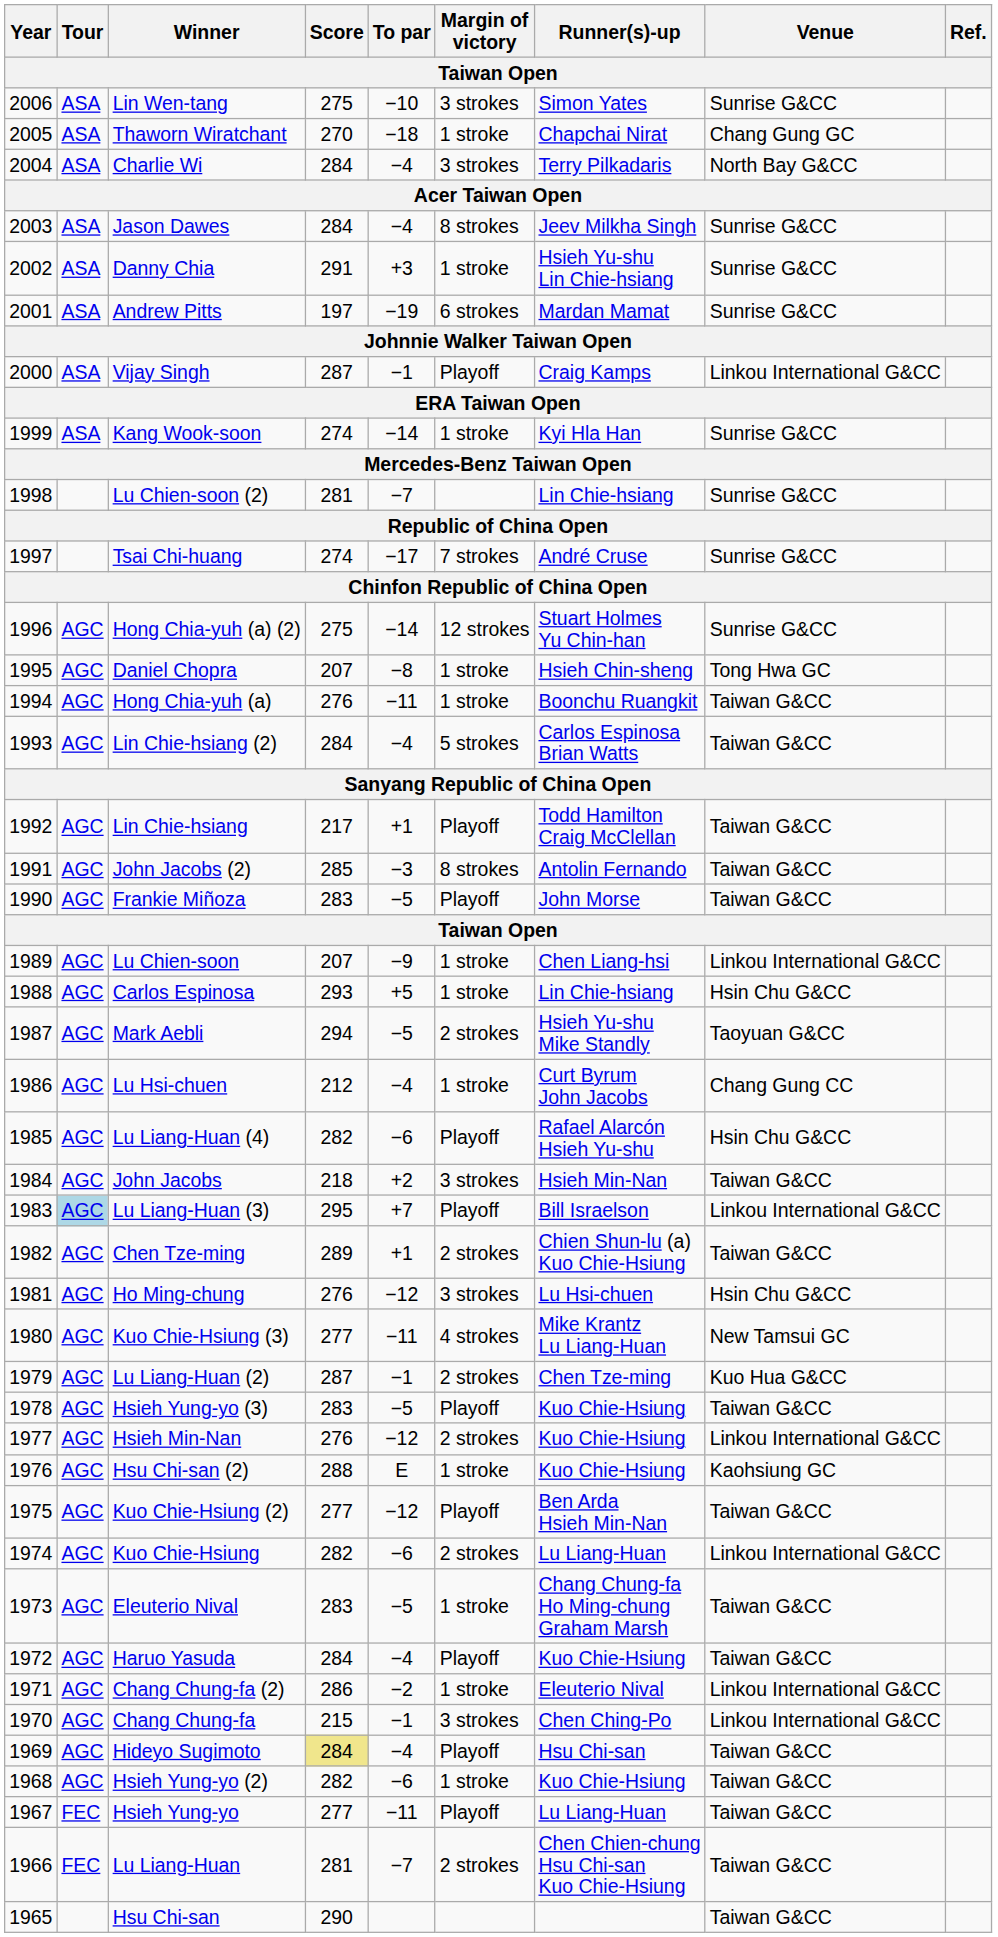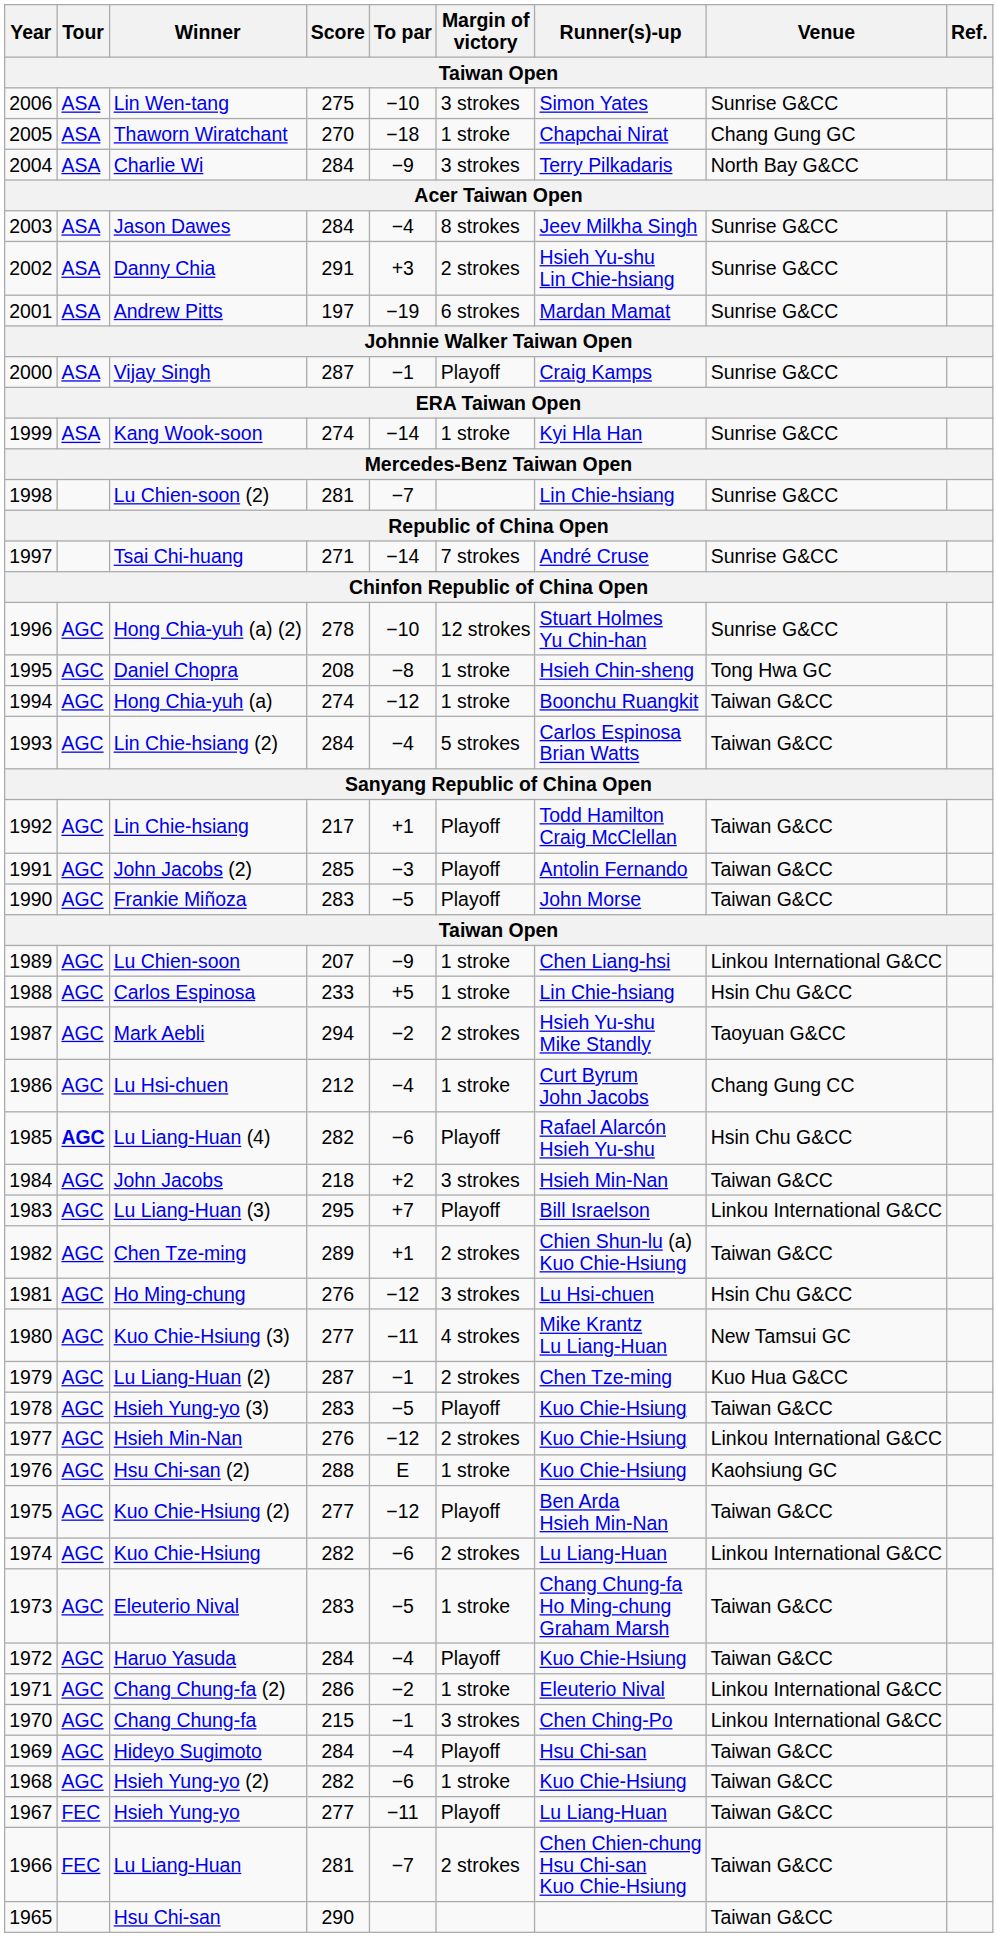 <table class="wikitable" style="font-size:95%">
 <tr>
 <th>Year</th>
 <th>Tour</th>
 <th>Winner</th>
 <th>Score</th>
 <th>To par</th>
 <th>Margin of<br>victory</th>
 <th>Runner(s)-up</th>
 <th>Venue</th>
 <th>Ref.</th>
 </tr>
 <tr>
 <th colspan=9>Taiwan Open</th>
 </tr>
 <tr>
 <td>2006</td>
 <td><a href='#'>ASA</a></td>
 <td> <a href='#'>Lin Wen-tang</a></td>
 <td align=center>275</td>
 <td align=center>−10</td>
 <td>3 strokes</td>
 <td> <a href='#'>Simon Yates</a></td>
 <td>Sunrise G&CC</td>
 <td></td>
 </tr>
 <tr>
 <td>2005</td>
 <td><a href='#'>ASA</a></td>
 <td> <a href='#'>Thaworn Wiratchant</a></td>
 <td align=center>270</td>
 <td align=center>−18</td>
 <td>1 stroke</td>
 <td> <a href='#'>Chapchai Nirat</a></td>
 <td>Chang Gung GC</td>
 <td></td>
 </tr>
 <tr>
 <td>2004</td>
 <td><a href='#'>ASA</a></td>
 <td> <a href='#'>Charlie Wi</a></td>
 <td align=center>284</td>
-<td align=center>−4</td>
+<td align=center>−9</td>
 <td>3 strokes</td>
 <td> <a href='#'>Terry Pilkadaris</a></td>
 <td>North Bay G&CC</td>
 <td></td>
 </tr>
 <tr>
 <th colspan=9>Acer Taiwan Open</th>
 </tr>
 <tr>
 <td>2003</td>
 <td><a href='#'>ASA</a></td>
 <td> <a href='#'>Jason Dawes</a></td>
 <td align=center>284</td>
 <td align=center>−4</td>
 <td>8 strokes</td>
 <td> <a href='#'>Jeev Milkha Singh</a></td>
 <td>Sunrise G&CC</td>
 <td></td>
 </tr>
 <tr>
 <td>2002</td>
 <td><a href='#'>ASA</a></td>
 <td> <a href='#'>Danny Chia</a></td>
 <td align=center>291</td>
 <td align=center>+3</td>
-<td>1 stroke</td>
+<td>2 strokes</td>
 <td> <a href='#'>Hsieh Yu-shu</a><br> <a href='#'>Lin Chie-hsiang</a></td>
 <td>Sunrise G&CC</td>
 <td></td>
 </tr>
 <tr>
 <td>2001</td>
 <td><a href='#'>ASA</a></td>
 <td> <a href='#'>Andrew Pitts</a></td>
 <td align=center>197</td>
 <td align=center>−19</td>
 <td>6 strokes</td>
 <td> <a href='#'>Mardan Mamat</a></td>
 <td>Sunrise G&CC</td>
 <td></td>
 </tr>
 <tr>
 <th colspan=9>Johnnie Walker Taiwan Open</th>
 </tr>
 <tr>
 <td>2000</td>
 <td><a href='#'>ASA</a></td>
 <td> <a href='#'>Vijay Singh</a></td>
 <td align=center>287</td>
 <td align=center>−1</td>
 <td>Playoff</td>
 <td> <a href='#'>Craig Kamps</a></td>
-<td>Linkou International G&CC</td>
+<td>Sunrise G&CC</td>
 <td></td>
 </tr>
 <tr>
 <th colspan=9>ERA Taiwan Open</th>
 </tr>
 <tr>
 <td>1999</td>
 <td><a href='#'>ASA</a></td>
 <td> <a href='#'>Kang Wook-soon</a></td>
 <td align=center>274</td>
 <td align=center>−14</td>
 <td>1 stroke</td>
 <td> <a href='#'>Kyi Hla Han</a></td>
 <td>Sunrise G&CC</td>
 <td></td>
 </tr>
 <tr>
 <th colspan=9>Mercedes-Benz Taiwan Open</th>
 </tr>
 <tr>
 <td>1998</td>
 <td></td>
 <td> <a href='#'>Lu Chien-soon</a> (2)</td>
 <td align=center>281</td>
 <td align=center>−7</td>
 <td></td>
 <td> <a href='#'>Lin Chie-hsiang</a></td>
 <td>Sunrise G&CC</td>
 <td></td>
 </tr>
 <tr>
 <th colspan=9>Republic of China Open</th>
 </tr>
 <tr>
 <td>1997</td>
 <td></td>
 <td> <a href='#'>Tsai Chi-huang</a></td>
-<td align=center>274</td>
-<td align=center>−17</td>
+<td align=center>271</td>
+<td align=center>−14</td>
 <td>7 strokes</td>
 <td> <a href='#'>André Cruse</a></td>
 <td>Sunrise G&CC</td>
 <td></td>
 </tr>
 <tr>
 <th colspan=9>Chinfon Republic of China Open</th>
 </tr>
 <tr>
 <td>1996</td>
 <td><a href='#'>AGC</a></td>
 <td> <a href='#'>Hong Chia-yuh</a> (a) (2)</td>
-<td align=center>275</td>
-<td align=center>−14</td>
+<td align=center>278</td>
+<td align=center>−10</td>
 <td>12 strokes</td>
 <td> <a href='#'>Stuart Holmes</a><br> <a href='#'>Yu Chin-han</a></td>
 <td>Sunrise G&CC</td>
 <td></td>
 </tr>
 <tr>
 <td>1995</td>
 <td><a href='#'>AGC</a></td>
 <td> <a href='#'>Daniel Chopra</a></td>
-<td align=center>207</td>
+<td align=center>208</td>
 <td align=center>−8</td>
 <td>1 stroke</td>
 <td> <a href='#'>Hsieh Chin-sheng</a></td>
 <td>Tong Hwa GC</td>
 <td></td>
 </tr>
 <tr>
 <td>1994</td>
 <td><a href='#'>AGC</a></td>
 <td> <a href='#'>Hong Chia-yuh</a> (a)</td>
-<td align=center>276</td>
-<td align=center>−11</td>
+<td align=center>274</td>
+<td align=center>−12</td>
 <td>1 stroke</td>
 <td> <a href='#'>Boonchu Ruangkit</a></td>
 <td>Taiwan G&CC</td>
 <td></td>
 </tr>
 <tr>
 <td>1993</td>
 <td><a href='#'>AGC</a></td>
 <td> <a href='#'>Lin Chie-hsiang</a> (2)</td>
 <td align=center>284</td>
 <td align=center>−4</td>
 <td>5 strokes</td>
 <td> <a href='#'>Carlos Espinosa</a><br> <a href='#'>Brian Watts</a></td>
 <td>Taiwan G&CC</td>
 <td></td>
 </tr>
 <tr>
 <th colspan=9>Sanyang Republic of China Open</th>
 </tr>
 <tr>
 <td>1992</td>
 <td><a href='#'>AGC</a></td>
 <td> <a href='#'>Lin Chie-hsiang</a></td>
 <td align=center>217</td>
 <td align=center>+1</td>
 <td>Playoff</td>
 <td> <a href='#'>Todd Hamilton</a><br> <a href='#'>Craig McClellan</a></td>
 <td>Taiwan G&CC</td>
 <td></td>
 </tr>
 <tr>
 <td>1991</td>
 <td><a href='#'>AGC</a></td>
 <td> <a href='#'>John Jacobs</a> (2)</td>
 <td align=center>285</td>
 <td align=center>−3</td>
-<td>8 strokes</td>
+<td>Playoff</td>
 <td> <a href='#'>Antolin Fernando</a></td>
 <td>Taiwan G&CC</td>
 <td></td>
 </tr>
 <tr>
 <td>1990</td>
 <td><a href='#'>AGC</a></td>
 <td> <a href='#'>Frankie Miñoza</a></td>
 <td align=center>283</td>
 <td align=center>−5</td>
 <td>Playoff</td>
 <td> <a href='#'>John Morse</a></td>
 <td>Taiwan G&CC</td>
 <td></td>
 </tr>
 <tr>
 <th colspan=9>Taiwan Open</th>
 </tr>
 <tr>
 <td>1989</td>
 <td><a href='#'>AGC</a></td>
 <td> <a href='#'>Lu Chien-soon</a></td>
 <td align=center>207</td>
 <td align=center>−9</td>
 <td>1 stroke</td>
 <td> <a href='#'>Chen Liang-hsi</a></td>
 <td>Linkou International G&CC</td>
 <td></td>
 </tr>
 <tr>
 <td>1988</td>
 <td><a href='#'>AGC</a></td>
 <td> <a href='#'>Carlos Espinosa</a></td>
-<td align=center>293</td>
+<td align=center>233</td>
 <td align=center>+5</td>
 <td>1 stroke</td>
 <td> <a href='#'>Lin Chie-hsiang</a></td>
 <td>Hsin Chu G&CC</td>
 <td></td>
 </tr>
 <tr>
 <td>1987</td>
 <td><a href='#'>AGC</a></td>
 <td> <a href='#'>Mark Aebli</a></td>
 <td align=center>294</td>
-<td align=center>−5</td>
+<td align=center>−2</td>
 <td>2 strokes</td>
 <td> <a href='#'>Hsieh Yu-shu</a><br> <a href='#'>Mike Standly</a></td>
 <td>Taoyuan G&CC</td>
 <td></td>
 </tr>
 <tr>
 <td>1986</td>
 <td><a href='#'>AGC</a></td>
 <td> <a href='#'>Lu Hsi-chuen</a></td>
 <td align=center>212</td>
 <td align=center>−4</td>
 <td>1 stroke</td>
 <td> <a href='#'>Curt Byrum</a><br> <a href='#'>John Jacobs</a></td>
 <td>Chang Gung CC</td>
 <td></td>
 </tr>
 <tr>
 <td>1985</td>
-<td><a href='#'>AGC</a></td>
+<td><strong><a href='#'>AGC</a></strong></td>
 <td> <a href='#'>Lu Liang-Huan</a> (4)</td>
 <td align=center>282</td>
 <td align=center>−6</td>
 <td>Playoff</td>
 <td> <a href='#'>Rafael Alarcón</a><br> <a href='#'>Hsieh Yu-shu</a></td>
 <td>Hsin Chu G&CC</td>
 <td></td>
 </tr>
 <tr>
 <td>1984</td>
 <td><a href='#'>AGC</a></td>
 <td> <a href='#'>John Jacobs</a></td>
 <td align=center>218</td>
 <td align=center>+2</td>
 <td>3 strokes</td>
 <td> <a href='#'>Hsieh Min-Nan</a></td>
 <td>Taiwan G&CC</td>
 <td></td>
 </tr>
 <tr>
 <td>1983</td>
-<td style="background: lightblue;"><a href='#'>AGC</a></td>
+<td><a href='#'>AGC</a></td>
 <td> <a href='#'>Lu Liang-Huan</a> (3)</td>
 <td align=center>295</td>
 <td align=center>+7</td>
 <td>Playoff</td>
 <td> <a href='#'>Bill Israelson</a></td>
 <td>Linkou International G&CC</td>
 <td></td>
 </tr>
 <tr>
 <td>1982</td>
 <td><a href='#'>AGC</a></td>
 <td> <a href='#'>Chen Tze-ming</a></td>
 <td align=center>289</td>
 <td align=center>+1</td>
 <td>2 strokes</td>
 <td> <a href='#'>Chien Shun-lu</a> (a)<br> <a href='#'>Kuo Chie-Hsiung</a></td>
 <td>Taiwan G&CC</td>
 <td></td>
 </tr>
 <tr>
 <td>1981</td>
 <td><a href='#'>AGC</a></td>
 <td> <a href='#'>Ho Ming-chung</a></td>
 <td align=center>276</td>
 <td align=center>−12</td>
 <td>3 strokes</td>
 <td> <a href='#'>Lu Hsi-chuen</a></td>
 <td>Hsin Chu G&CC</td>
 <td></td>
 </tr>
 <tr>
 <td>1980</td>
 <td><a href='#'>AGC</a></td>
 <td> <a href='#'>Kuo Chie-Hsiung</a> (3)</td>
 <td align=center>277</td>
 <td align=center>−11</td>
 <td>4 strokes</td>
 <td> <a href='#'>Mike Krantz</a><br> <a href='#'>Lu Liang-Huan</a></td>
 <td>New Tamsui GC</td>
 <td></td>
 </tr>
 <tr>
 <td>1979</td>
 <td><a href='#'>AGC</a></td>
 <td> <a href='#'>Lu Liang-Huan</a> (2)</td>
 <td align=center>287</td>
 <td align=center>−1</td>
 <td>2 strokes</td>
 <td> <a href='#'>Chen Tze-ming</a></td>
 <td>Kuo Hua G&CC</td>
 <td></td>
 </tr>
 <tr>
 <td>1978</td>
 <td><a href='#'>AGC</a></td>
 <td> <a href='#'>Hsieh Yung-yo</a> (3)</td>
 <td align=center>283</td>
 <td align=center>−5</td>
 <td>Playoff</td>
 <td> <a href='#'>Kuo Chie-Hsiung</a></td>
 <td>Taiwan G&CC</td>
 <td></td>
 </tr>
 <tr>
 <td>1977</td>
 <td><a href='#'>AGC</a></td>
 <td> <a href='#'>Hsieh Min-Nan</a></td>
 <td align=center>276</td>
 <td align=center>−12</td>
 <td>2 strokes</td>
 <td> <a href='#'>Kuo Chie-Hsiung</a></td>
 <td>Linkou International G&CC</td>
 <td></td>
 </tr>
 <tr>
 <td>1976</td>
 <td><a href='#'>AGC</a></td>
 <td> <a href='#'>Hsu Chi-san</a> (2)</td>
 <td align=center>288</td>
 <td align=center>E</td>
 <td>1 stroke</td>
 <td> <a href='#'>Kuo Chie-Hsiung</a></td>
 <td>Kaohsiung GC</td>
 <td></td>
 </tr>
 <tr>
 <td>1975</td>
 <td><a href='#'>AGC</a></td>
 <td> <a href='#'>Kuo Chie-Hsiung</a> (2)</td>
 <td align=center>277</td>
 <td align=center>−12</td>
 <td>Playoff</td>
 <td> <a href='#'>Ben Arda</a><br> <a href='#'>Hsieh Min-Nan</a></td>
 <td>Taiwan G&CC</td>
 <td></td>
 </tr>
 <tr>
 <td>1974</td>
 <td><a href='#'>AGC</a></td>
 <td> <a href='#'>Kuo Chie-Hsiung</a></td>
 <td align=center>282</td>
 <td align=center>−6</td>
 <td>2 strokes</td>
 <td> <a href='#'>Lu Liang-Huan</a></td>
 <td>Linkou International G&CC</td>
 <td></td>
 </tr>
 <tr>
 <td>1973</td>
 <td><a href='#'>AGC</a></td>
 <td> <a href='#'>Eleuterio Nival</a></td>
 <td align=center>283</td>
 <td align=center>−5</td>
 <td>1 stroke</td>
 <td> <a href='#'>Chang Chung-fa</a><br> <a href='#'>Ho Ming-chung</a><br> <a href='#'>Graham Marsh</a></td>
 <td>Taiwan G&CC</td>
 <td></td>
 </tr>
 <tr>
 <td>1972</td>
 <td><a href='#'>AGC</a></td>
 <td> <a href='#'>Haruo Yasuda</a></td>
 <td align=center>284</td>
 <td align=center>−4</td>
 <td>Playoff</td>
 <td> <a href='#'>Kuo Chie-Hsiung</a></td>
 <td>Taiwan G&CC</td>
 <td></td>
 </tr>
 <tr>
 <td>1971</td>
 <td><a href='#'>AGC</a></td>
 <td> <a href='#'>Chang Chung-fa</a> (2)</td>
 <td align=center>286</td>
 <td align=center>−2</td>
 <td>1 stroke</td>
 <td> <a href='#'>Eleuterio Nival</a></td>
 <td>Linkou International G&CC</td>
 <td></td>
 </tr>
 <tr>
 <td>1970</td>
 <td><a href='#'>AGC</a></td>
 <td> <a href='#'>Chang Chung-fa</a></td>
 <td align=center>215</td>
 <td align=center>−1</td>
 <td>3 strokes</td>
 <td> <a href='#'>Chen Ching-Po</a></td>
 <td>Linkou International G&CC</td>
 <td></td>
 </tr>
 <tr>
 <td>1969</td>
 <td><a href='#'>AGC</a></td>
 <td> <a href='#'>Hideyo Sugimoto</a></td>
-<td align=center style="background: khaki;">284</td>
+<td align=center>284</td>
 <td align=center>−4</td>
 <td>Playoff</td>
 <td> <a href='#'>Hsu Chi-san</a></td>
 <td>Taiwan G&CC</td>
 <td></td>
 </tr>
 <tr>
 <td>1968</td>
 <td><a href='#'>AGC</a></td>
 <td> <a href='#'>Hsieh Yung-yo</a> (2)</td>
 <td align=center>282</td>
 <td align=center>−6</td>
 <td>1 stroke</td>
 <td> <a href='#'>Kuo Chie-Hsiung</a></td>
 <td>Taiwan G&CC</td>
 <td></td>
 </tr>
 <tr>
 <td>1967</td>
 <td><a href='#'>FEC</a></td>
 <td> <a href='#'>Hsieh Yung-yo</a></td>
 <td align=center>277</td>
 <td align=center>−11</td>
 <td>Playoff</td>
 <td> <a href='#'>Lu Liang-Huan</a></td>
 <td>Taiwan G&CC</td>
 <td></td>
 </tr>
 <tr>
 <td>1966</td>
 <td><a href='#'>FEC</a></td>
 <td> <a href='#'>Lu Liang-Huan</a></td>
 <td align=center>281</td>
 <td align=center>−7</td>
 <td>2 strokes</td>
 <td> <a href='#'>Chen Chien-chung</a><br> <a href='#'>Hsu Chi-san</a><br> <a href='#'>Kuo Chie-Hsiung</a></td>
 <td>Taiwan G&CC</td>
 <td></td>
 </tr>
 <tr>
 <td>1965</td>
 <td></td>
 <td> <a href='#'>Hsu Chi-san</a></td>
 <td align=center>290</td>
 <td align=center></td>
 <td></td>
 <td> </td>
 <td>Taiwan G&CC</td>
 <td></td>
 </tr>
 </table>
